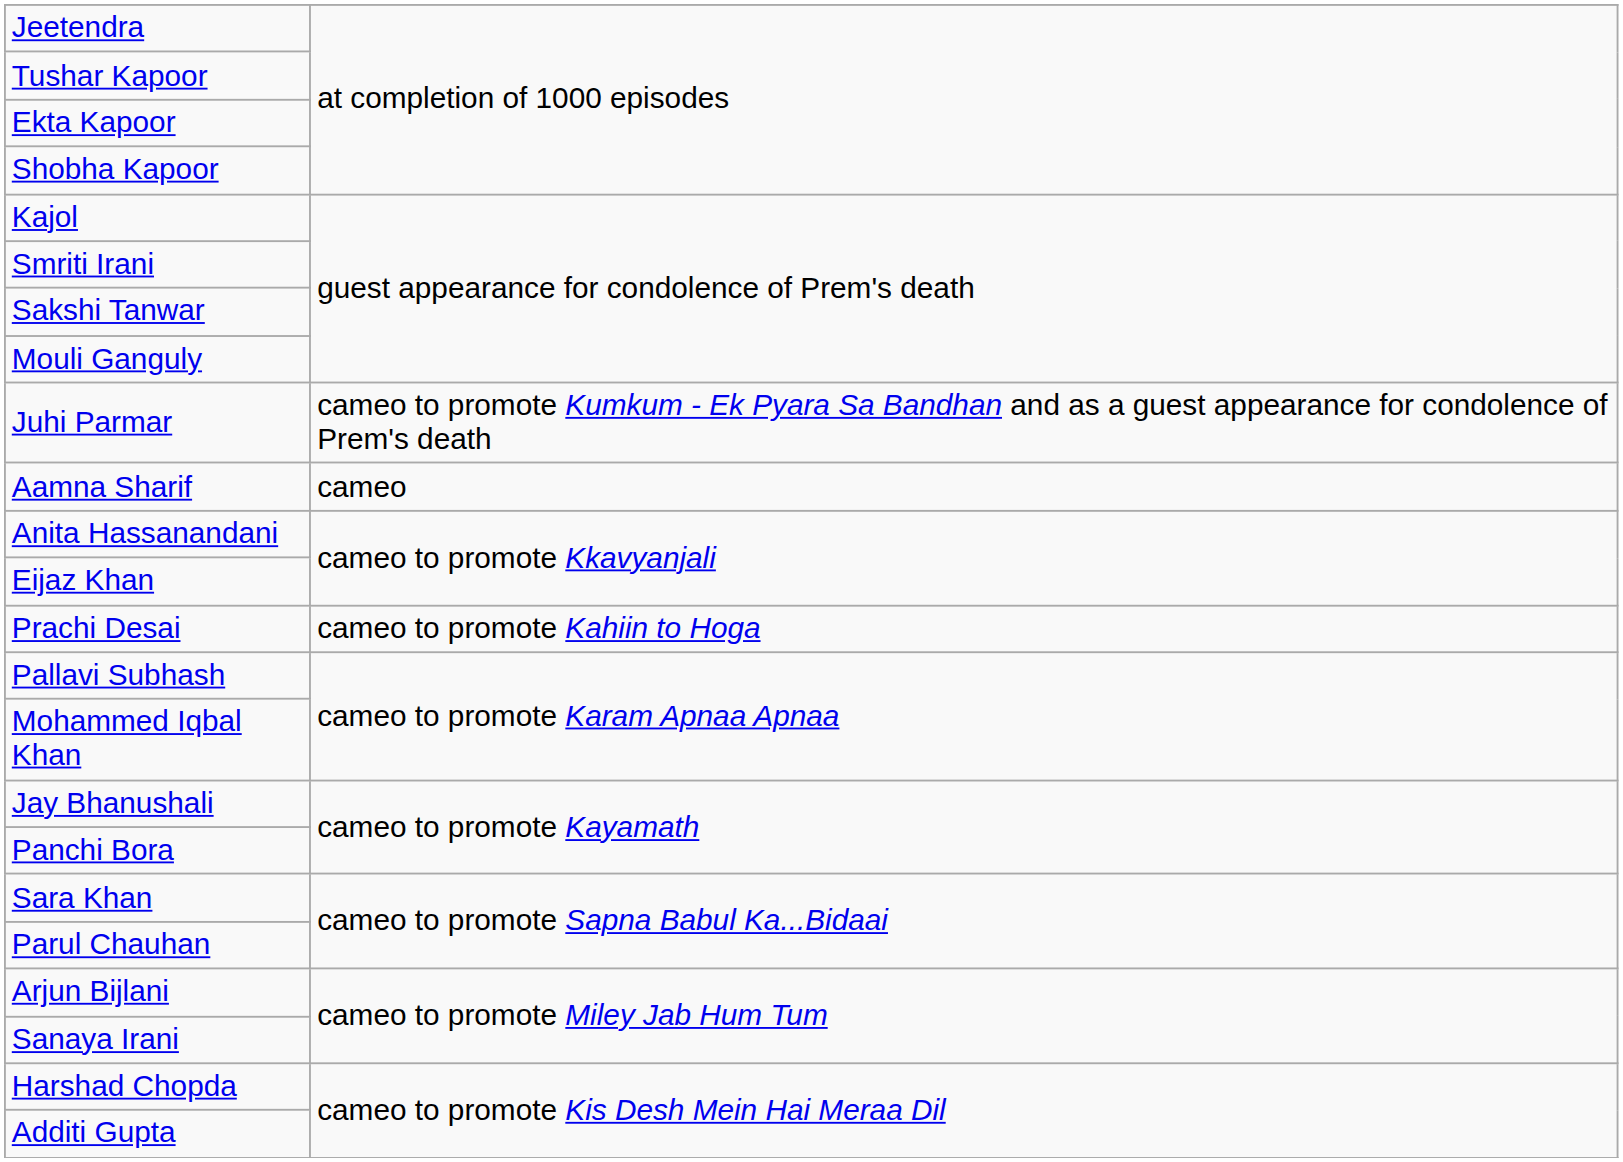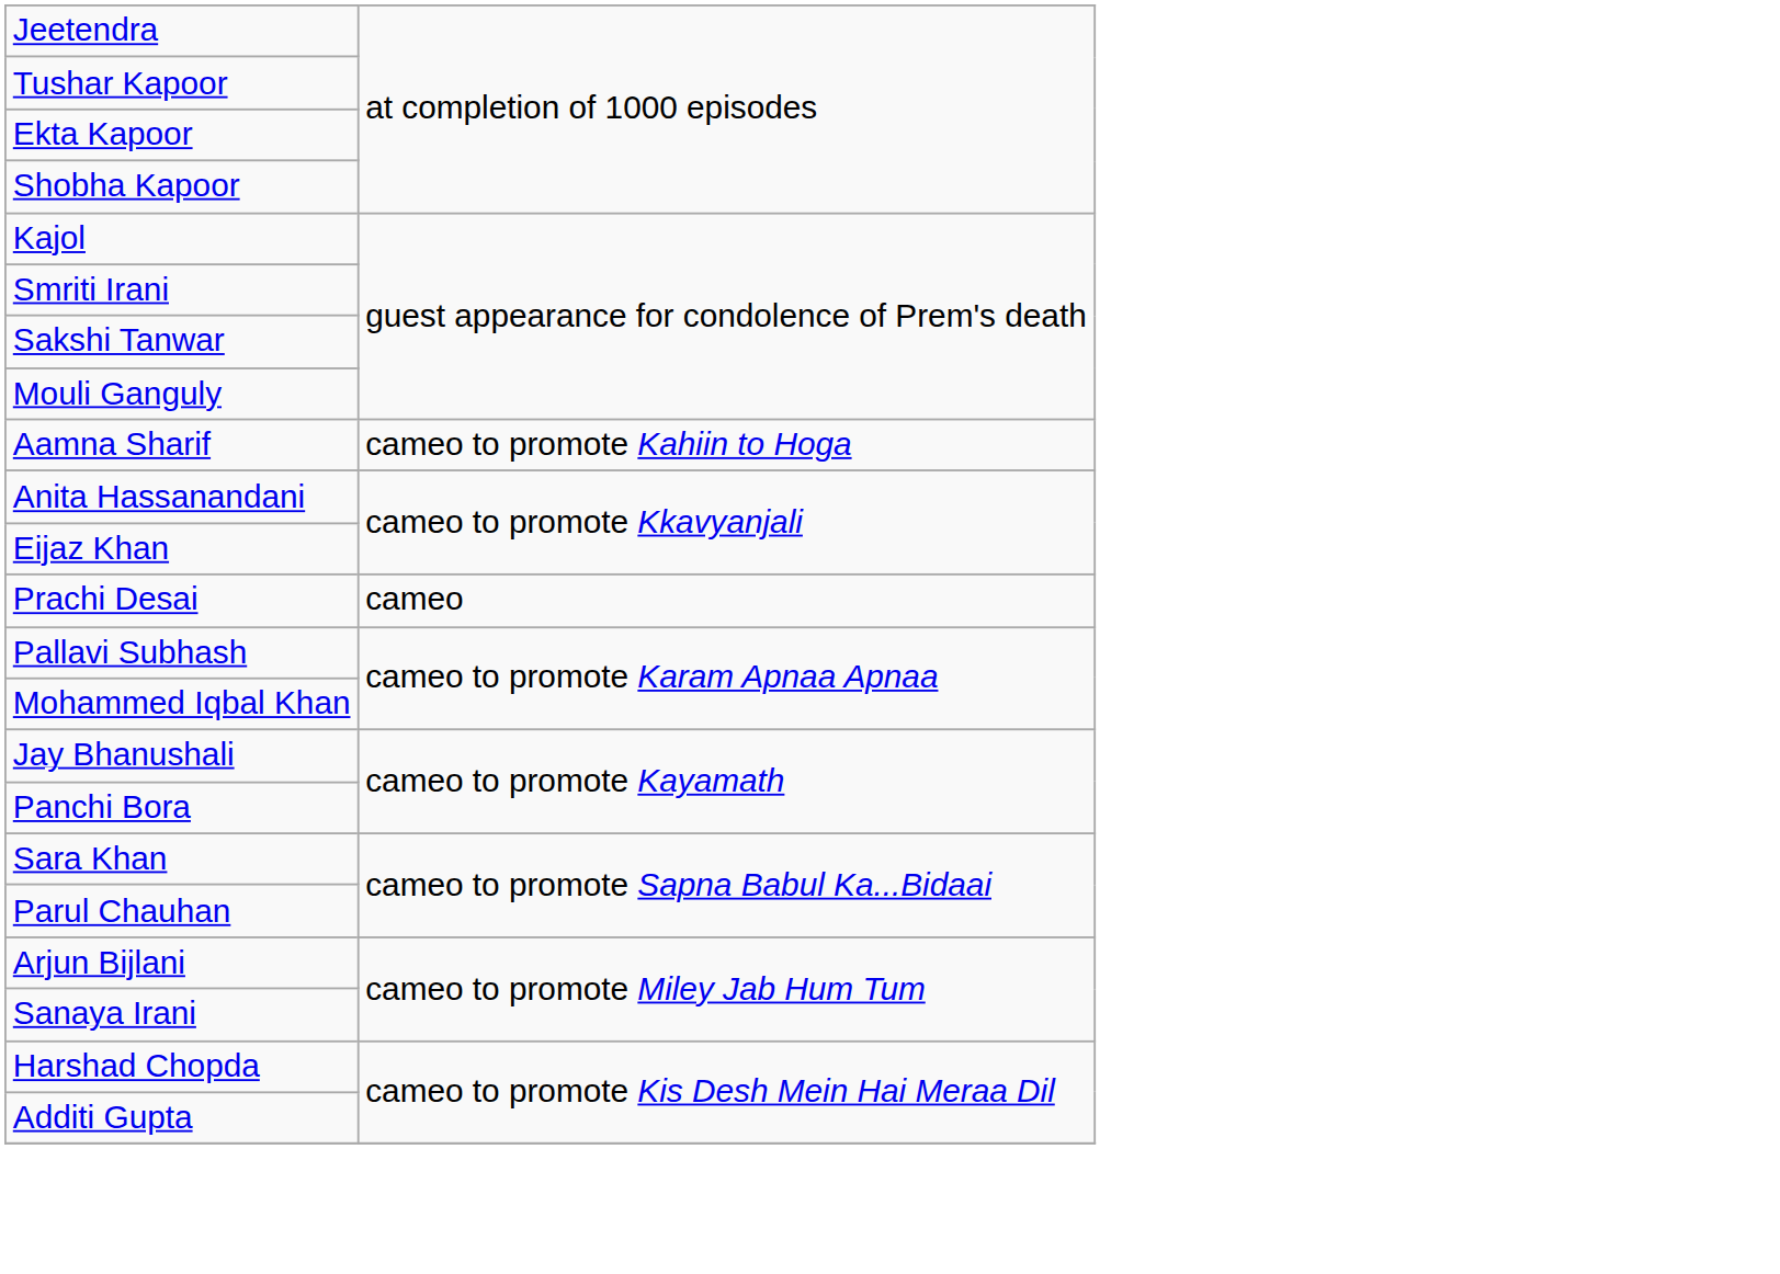 <table class= "wikitable">
 <tr>
 <td><a href='#'>Jeetendra</a></td>
 <td rowspan="4">at completion of 1000 episodes</td>
 </tr>
 <tr>
 <td><a href='#'>Tushar Kapoor</a></td>
 </tr>
 <tr>
 <td><a href='#'>Ekta Kapoor</a></td>
 </tr>
 <tr>
 <td><a href='#'>Shobha Kapoor</a></td>
 </tr>
 <tr>
 <td><a href='#'>Kajol</a></td>
 <td rowspan="4">guest appearance for condolence of Prem's death</td>
 </tr>
 <tr>
 <td><a href='#'>Smriti Irani</a></td>
 </tr>
 <tr>
 <td><a href='#'>Sakshi Tanwar</a></td>
 </tr>
 <tr>
 <td><a href='#'>Mouli Ganguly</a></td>
 </tr>
 <tr>
-<td><a href='#'>Juhi Parmar</a></td>
-<td>cameo to promote <em><a href='#'>Kumkum - Ek Pyara Sa Bandhan</a></em> and as a guest appearance for condolence of Prem's death</td>
-</tr>
-<tr>
 <td><a href='#'>Aamna Sharif</a></td>
-<td>cameo</td>
+<td>cameo to promote <em><a href='#'>Kahiin to Hoga</a></em></td>
 </tr>
 <tr>
 <td><a href='#'>Anita Hassanandani</a></td>
 <td rowspan="2">cameo to promote <em><a href='#'>Kkavyanjali</a></em></td>
 </tr>
 <tr>
 <td><a href='#'>Eijaz Khan</a></td>
 </tr>
 <tr>
 <td><a href='#'>Prachi Desai</a></td>
-<td>cameo to promote <em><a href='#'>Kahiin to Hoga</a></em></td>
+<td>cameo</td>
 </tr>
 <tr>
 <td><a href='#'>Pallavi Subhash</a></td>
 <td rowspan="2">cameo to promote <em><a href='#'>Karam Apnaa Apnaa</a></em></td>
 </tr>
 <tr>
 <td><a href='#'>Mohammed Iqbal Khan</a></td>
 </tr>
 <tr>
 <td><a href='#'>Jay Bhanushali</a></td>
 <td rowspan="2">cameo to promote <em><a href='#'>Kayamath</a></em></td>
 </tr>
 <tr>
 <td><a href='#'>Panchi Bora</a></td>
 </tr>
 <tr>
 <td><a href='#'>Sara Khan</a></td>
 <td rowspan="2">cameo to promote <em><a href='#'>Sapna Babul Ka...Bidaai</a></em></td>
 </tr>
 <tr>
 <td><a href='#'>Parul Chauhan</a></td>
 </tr>
 <tr>
 <td><a href='#'>Arjun Bijlani</a></td>
 <td rowspan="2">cameo to promote <em><a href='#'>Miley Jab Hum Tum</a></em></td>
 </tr>
 <tr>
 <td><a href='#'>Sanaya Irani</a></td>
 </tr>
 <tr>
 <td><a href='#'>Harshad Chopda</a></td>
 <td rowspan="2">cameo to promote <em><a href='#'>Kis Desh Mein Hai Meraa Dil</a></em></td>
 </tr>
 <tr>
 <td><a href='#'>Additi Gupta</a></td>
 </tr>
 <tr>
 </tr>
 </table>
